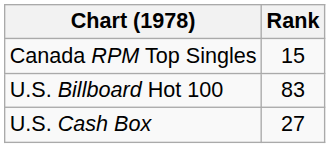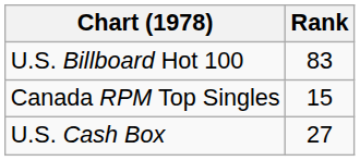 <table class="wikitable sortable">
 <tr>
 <th align="left">Chart (1978)</th>
 <th style="text-align:center;">Rank</th>
 </tr>
 <tr>
+<td>U.S. <em>Billboard</em> Hot 100</td>
+<td style="text-align:center;">83</td>
+</tr>
+<tr>
 <td>Canada <em>RPM</em> Top Singles</td>
 <td style="text-align:center;">15</td>
-</tr>
-<tr>
-<td>U.S. <em>Billboard</em> Hot 100</td>
-<td style="text-align:center;">83</td>
 </tr>
 <tr>
 <td>U.S. <em>Cash Box</em></td>
 <td style="text-align:center;">27</td>
 </tr>
 </table>
